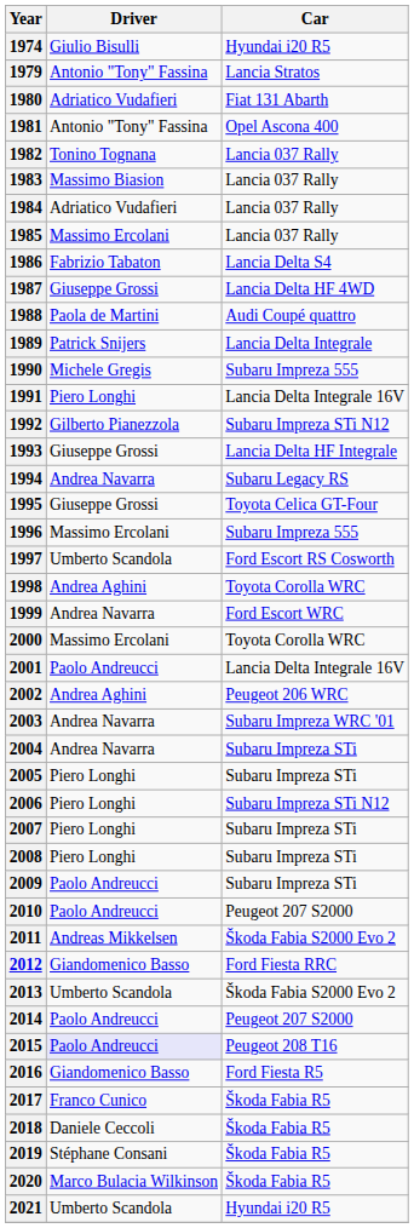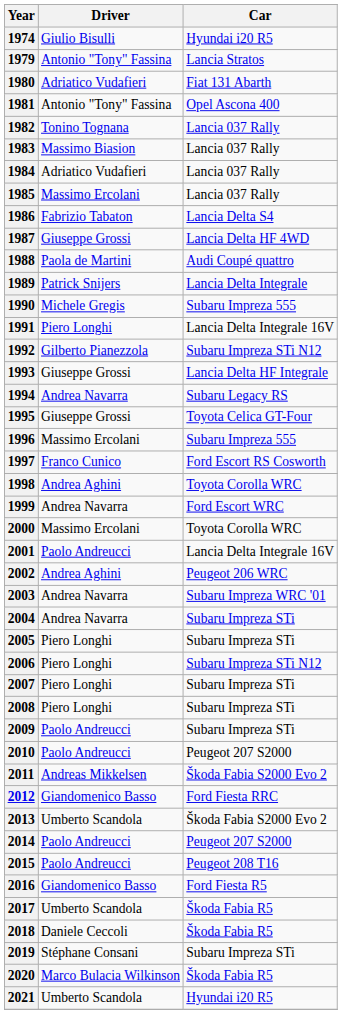 <table class="wikitable" style="font-size:90%;">
 <tr>
 <th>Year</th>
 <th>Driver</th>
 <th>Car</th>
 </tr>
 <tr>
 <th>1974</th>
 <td> <a href='#'>Giulio Bisulli</a></td>
 <td><a href='#'>Hyundai i20 R5</a></td>
 </tr>
 <tr>
 <th>1979</th>
 <td> <a href='#'>Antonio "Tony" Fassina</a></td>
 <td><a href='#'>Lancia Stratos</a></td>
 </tr>
 <tr>
 <th>1980</th>
 <td> <a href='#'>Adriatico Vudafieri</a></td>
 <td><a href='#'>Fiat 131 Abarth</a></td>
 </tr>
 <tr>
 <th>1981</th>
 <td> Antonio "Tony" Fassina</td>
 <td><a href='#'>Opel Ascona 400</a></td>
 </tr>
 <tr>
 <th>1982</th>
 <td> <a href='#'>Tonino Tognana</a></td>
 <td><a href='#'>Lancia 037 Rally</a></td>
 </tr>
 <tr>
 <th>1983</th>
 <td> <a href='#'>Massimo Biasion</a></td>
 <td>Lancia 037 Rally</td>
 </tr>
 <tr>
 <th>1984</th>
 <td> Adriatico Vudafieri</td>
 <td>Lancia 037 Rally</td>
 </tr>
 <tr>
 <th>1985</th>
 <td> <a href='#'>Massimo Ercolani</a></td>
 <td>Lancia 037 Rally</td>
 </tr>
 <tr>
 <th>1986</th>
 <td> <a href='#'>Fabrizio Tabaton</a></td>
 <td><a href='#'>Lancia Delta S4</a></td>
 </tr>
 <tr>
 <th>1987</th>
 <td> <a href='#'>Giuseppe Grossi</a></td>
 <td><a href='#'>Lancia Delta HF 4WD</a></td>
 </tr>
 <tr>
 <th>1988</th>
 <td> <a href='#'>Paola de Martini</a></td>
 <td><a href='#'>Audi Coupé quattro</a></td>
 </tr>
 <tr>
 <th>1989</th>
 <td> <a href='#'>Patrick Snijers</a></td>
 <td><a href='#'>Lancia Delta Integrale</a></td>
 </tr>
 <tr>
 <th>1990</th>
 <td> <a href='#'>Michele Gregis</a></td>
 <td><a href='#'>Subaru Impreza 555</a></td>
 </tr>
 <tr>
 <th>1991</th>
 <td> <a href='#'>Piero Longhi</a></td>
 <td>Lancia Delta Integrale 16V</td>
 </tr>
 <tr>
 <th>1992</th>
 <td> <a href='#'>Gilberto Pianezzola</a></td>
 <td><a href='#'>Subaru Impreza STi N12</a></td>
 </tr>
 <tr>
 <th>1993</th>
 <td> Giuseppe Grossi</td>
 <td><a href='#'>Lancia Delta HF Integrale</a></td>
 </tr>
 <tr>
 <th>1994</th>
 <td> <a href='#'>Andrea Navarra</a></td>
 <td><a href='#'>Subaru Legacy RS</a></td>
 </tr>
 <tr>
 <th>1995</th>
 <td> Giuseppe Grossi</td>
 <td><a href='#'>Toyota Celica GT-Four</a></td>
 </tr>
 <tr>
 <th>1996</th>
 <td> Massimo Ercolani</td>
 <td><a href='#'>Subaru Impreza 555</a></td>
 </tr>
 <tr>
 <th>1997</th>
-<td> Umberto Scandola</td>
+<td> <a href='#'>Franco Cunico</a></td>
 <td><a href='#'>Ford Escort RS Cosworth</a></td>
 </tr>
 <tr>
 <th>1998</th>
 <td> <a href='#'>Andrea Aghini</a></td>
 <td><a href='#'>Toyota Corolla WRC</a></td>
 </tr>
 <tr>
 <th>1999</th>
 <td> Andrea Navarra</td>
 <td><a href='#'>Ford Escort WRC</a></td>
 </tr>
 <tr>
 <th>2000</th>
 <td> Massimo Ercolani</td>
 <td>Toyota Corolla WRC</td>
 </tr>
 <tr>
 <th>2001</th>
 <td> <a href='#'>Paolo Andreucci</a></td>
 <td>Lancia Delta Integrale 16V</td>
 </tr>
 <tr>
 <th>2002</th>
 <td> <a href='#'>Andrea Aghini</a></td>
 <td><a href='#'>Peugeot 206 WRC</a></td>
 </tr>
 <tr>
 <th>2003</th>
 <td> Andrea Navarra</td>
 <td><a href='#'>Subaru Impreza WRC '01</a></td>
 </tr>
 <tr>
 <th>2004</th>
 <td> Andrea Navarra</td>
 <td><a href='#'>Subaru Impreza STi</a></td>
 </tr>
 <tr>
 <th>2005</th>
 <td> Piero Longhi</td>
 <td>Subaru Impreza STi</td>
 </tr>
 <tr>
 <th>2006</th>
 <td> Piero Longhi</td>
 <td><a href='#'>Subaru Impreza STi N12</a></td>
 </tr>
 <tr>
 <th>2007</th>
 <td> Piero Longhi</td>
 <td>Subaru Impreza STi</td>
 </tr>
 <tr>
 <th>2008</th>
 <td> Piero Longhi</td>
 <td>Subaru Impreza STi</td>
 </tr>
 <tr>
 <th>2009</th>
 <td> <a href='#'>Paolo Andreucci</a></td>
 <td>Subaru Impreza STi</td>
 </tr>
 <tr>
 <th>2010</th>
 <td> <a href='#'>Paolo Andreucci</a></td>
 <td>Peugeot 207 S2000</td>
 </tr>
 <tr>
 <th>2011</th>
 <td> <a href='#'>Andreas Mikkelsen</a></td>
 <td><a href='#'>Škoda Fabia S2000 Evo 2</a></td>
 </tr>
 <tr>
 <th><a href='#'>2012</a></th>
 <td> <a href='#'>Giandomenico Basso</a></td>
 <td><a href='#'>Ford Fiesta RRC</a></td>
 </tr>
 <tr>
 <th>2013</th>
 <td> Umberto Scandola</td>
 <td>Škoda Fabia S2000 Evo 2</td>
 </tr>
 <tr>
 <th>2014</th>
 <td> <a href='#'>Paolo Andreucci</a></td>
 <td><a href='#'>Peugeot 207 S2000</a></td>
 </tr>
 <tr>
 <th>2015</th>
-<td style="background: lavender;"> <a href='#'>Paolo Andreucci</a></td>
+<td> <a href='#'>Paolo Andreucci</a></td>
 <td><a href='#'>Peugeot 208 T16</a></td>
 </tr>
 <tr>
 <th>2016</th>
 <td> <a href='#'>Giandomenico Basso</a></td>
 <td><a href='#'>Ford Fiesta R5</a></td>
 </tr>
 <tr>
 <th>2017</th>
-<td> <a href='#'>Franco Cunico</a></td>
+<td> Umberto Scandola</td>
 <td><a href='#'>Škoda Fabia R5</a></td>
 </tr>
 <tr>
 <th>2018</th>
 <td> Daniele Ceccoli</td>
 <td><a href='#'>Škoda Fabia R5</a></td>
 </tr>
 <tr>
 <th>2019</th>
 <td> Stéphane Consani</td>
-<td><a href='#'>Škoda Fabia R5</a></td>
+<td>Subaru Impreza STi</td>
 </tr>
 <tr>
 <th>2020</th>
 <td> <a href='#'>Marco Bulacia Wilkinson</a></td>
 <td><a href='#'>Škoda Fabia R5</a></td>
 </tr>
 <tr>
 <th>2021</th>
 <td> Umberto Scandola</td>
 <td><a href='#'>Hyundai i20 R5</a></td>
 </tr>
 <tr>
 </tr>
 </table>
